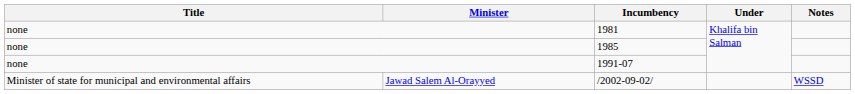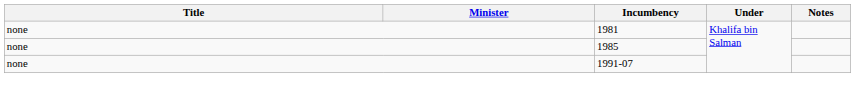 <table class="wikitable" style="width:100%;">
 <tr>
 <th>Title</th>
 <th style="width:25%;"><a href='#'>Minister</a></th>
 <th style="width:160px;">Incumbency</th>
 <th style="width:10%;">Under</th>
 <th style="width:7%;">Notes</th>
 </tr>
 <tr>
 <td colspan="2" style="vertical-align:top;">none</td>
 <td>1981</td>
 <td rowspan="3" style="vertical-align:top;"><a href='#'>Khalifa bin Salman</a></td>
 <td></td>
 </tr>
 <tr>
 <td colspan="2" style="vertical-align:top;">none</td>
 <td>1985</td>
 <td></td>
 </tr>
 <tr>
 <td colspan="2" style="vertical-align:top;">none</td>
 <td>1991-07</td>
 <td></td>
 </tr>
-<tr>
-<td>Minister of state for municipal and environmental affairs</td>
-<td><a href='#'>Jawad Salem Al-Orayyed</a></td>
-<td>/2002-09-02/</td>
-<td></td>
-<td><a href='#'>WSSD</a></td>
-</tr>
 </table>
